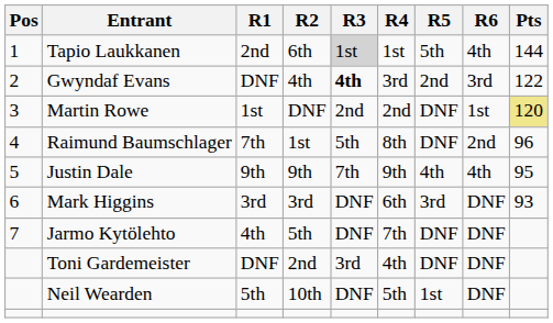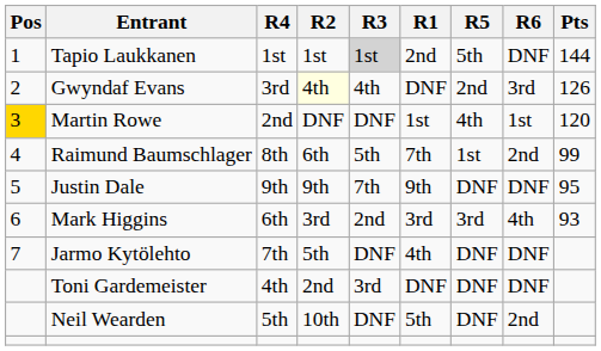 <table class="wikitable">
 <tr>
 <th>Pos</th>
 <th>Entrant</th>
-<th>R1</th>
+<th>R4</th>
 <th>R2</th>
 <th>R3</th>
-<th>R4</th>
+<th>R1</th>
 <th>R5</th>
 <th>R6</th>
 <th>Pts</th>
 </tr>
 <tr>
 <td>1</td>
 <td>Tapio Laukkanen</td>
+<td>1st</td>
+<td>1st</td>
+<td style="background: lightgrey;">1st</td>
 <td>2nd</td>
-<td>6th</td>
-<td style="background: lightgrey;">1st</td>
-<td>1st</td>
 <td>5th</td>
-<td>4th</td>
+<td>DNF</td>
 <td>144</td>
 </tr>
 <tr>
 <td>2</td>
 <td>Gwyndaf Evans</td>
+<td>3rd</td>
+<td style="background: lightyellow;">4th</td>
+<td>4th</td>
 <td>DNF</td>
-<td>4th</td>
-<td><strong>4th</strong></td>
-<td>3rd</td>
 <td>2nd</td>
 <td>3rd</td>
-<td>122</td>
+<td>126</td>
 </tr>
 <tr>
-<td>3</td>
+<td style="background: gold;">3</td>
 <td>Martin Rowe</td>
-<td>1st</td>
-<td>DNF</td>
-<td>2nd</td>
 <td>2nd</td>
 <td>DNF</td>
+<td>DNF</td>
 <td>1st</td>
-<td style="background: khaki;">120</td>
+<td>4th</td>
+<td>1st</td>
+<td>120</td>
 </tr>
 <tr>
 <td>4</td>
 <td>Raimund Baumschlager</td>
+<td>8th</td>
+<td>6th</td>
+<td>5th</td>
 <td>7th</td>
 <td>1st</td>
-<td>5th</td>
-<td>8th</td>
-<td>DNF</td>
 <td>2nd</td>
-<td>96</td>
+<td>99</td>
 </tr>
 <tr>
 <td>5</td>
 <td>Justin Dale</td>
 <td>9th</td>
 <td>9th</td>
 <td>7th</td>
 <td>9th</td>
-<td>4th</td>
-<td>4th</td>
+<td>DNF</td>
+<td>DNF</td>
 <td>95</td>
 </tr>
 <tr>
 <td>6</td>
 <td>Mark Higgins</td>
+<td>6th</td>
+<td>3rd</td>
+<td>2nd</td>
 <td>3rd</td>
 <td>3rd</td>
-<td>DNF</td>
-<td>6th</td>
-<td>3rd</td>
-<td>DNF</td>
+<td>4th</td>
 <td>93</td>
 </tr>
 <tr>
 <td>7</td>
 <td>Jarmo Kytölehto</td>
-<td>4th</td>
+<td>7th</td>
 <td>5th</td>
 <td>DNF</td>
-<td>7th</td>
+<td>4th</td>
 <td>DNF</td>
 <td>DNF</td>
 <td></td>
 </tr>
 <tr>
 <td></td>
 <td>Toni Gardemeister</td>
-<td>DNF</td>
+<td>4th</td>
 <td>2nd</td>
 <td>3rd</td>
-<td>4th</td>
+<td>DNF</td>
 <td>DNF</td>
 <td>DNF</td>
 <td></td>
 </tr>
 <tr>
 <td></td>
 <td>Neil Wearden</td>
 <td>5th</td>
 <td>10th</td>
 <td>DNF</td>
 <td>5th</td>
-<td>1st</td>
 <td>DNF</td>
+<td>2nd</td>
 <td></td>
 </tr>
 <tr>
 <td></td>
 <td></td>
 <td></td>
 <td></td>
 <td></td>
 <td></td>
 <td></td>
 <td></td>
 <td></td>
 </tr>
 </table>
